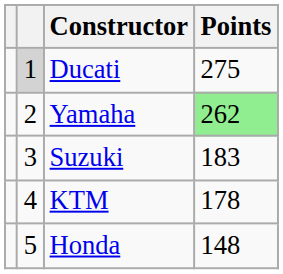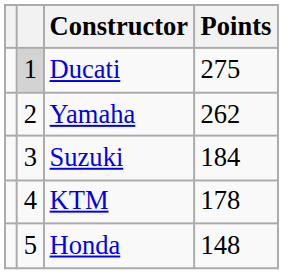 <table class="wikitable" style="font-size: 85%;">
 <tr>
 <th></th>
 <th></th>
 <th>Constructor</th>
 <th>Points</th>
 </tr>
 <tr>
 <td></td>
 <td align=center style="background: lightgrey;">1</td>
 <td> <a href='#'>Ducati</a></td>
 <td align=left>275</td>
 </tr>
 <tr>
 <td></td>
 <td align=center>2</td>
 <td> <a href='#'>Yamaha</a></td>
-<td align=left style="background: lightgreen;">262</td>
+<td align=left>262</td>
 </tr>
 <tr>
 <td></td>
 <td align=center>3</td>
 <td> <a href='#'>Suzuki</a></td>
-<td align=left>183</td>
+<td align=left>184</td>
 </tr>
 <tr>
 <td></td>
 <td align=center>4</td>
 <td> <a href='#'>KTM</a></td>
 <td align=left>178</td>
 </tr>
 <tr>
 <td></td>
 <td align=center>5</td>
 <td> <a href='#'>Honda</a></td>
 <td align=left>148</td>
 </tr>
 </table>
